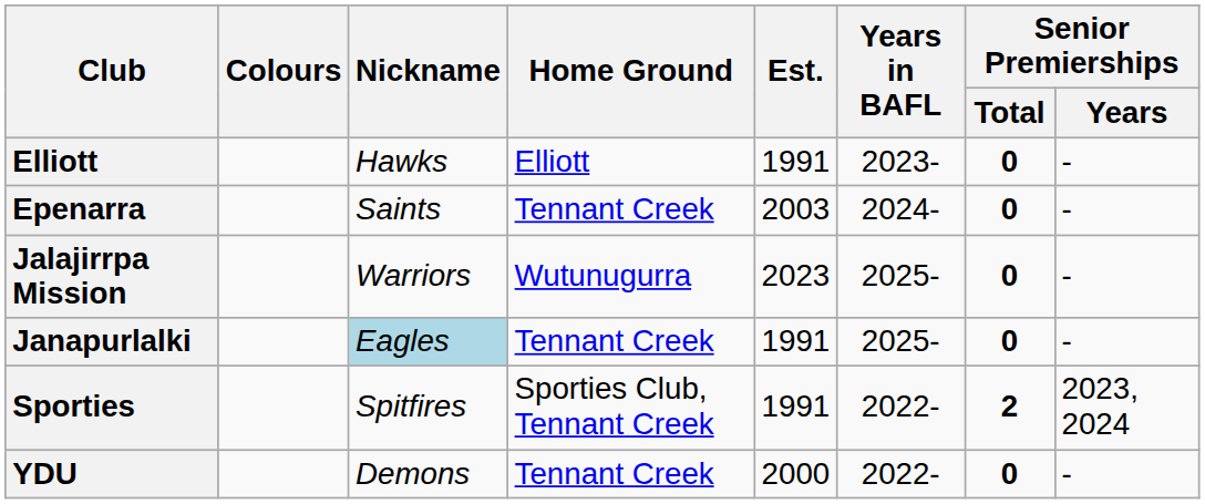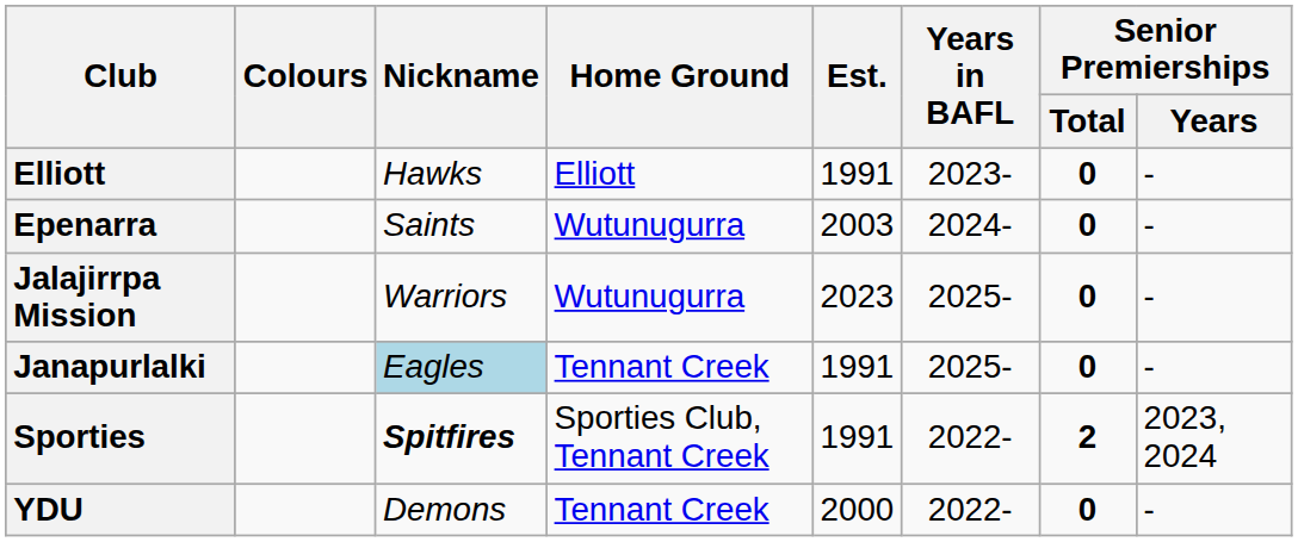 <table class="wikitable sortable" style="text-align:center; width:100%">
 <tr>
 <th rowspan="2">Club</th>
 <th rowspan="2">Colours</th>
 <th rowspan="2">Nickname</th>
 <th rowspan="2">Home Ground</th>
 <th rowspan="2">Est.</th>
 <th rowspan="2">Years in BAFL</th>
 <th colspan="2">Senior Premierships</th>
 </tr>
 <tr>
 <th>Total</th>
 <th>Years</th>
 </tr>
 <tr>
 <th style="text-align:left">Elliott</th>
 <td></td>
 <td align="left"><em>Hawks</em></td>
 <td align="left"><a href='#'>Elliott</a></td>
 <td>1991</td>
 <td>2023-</td>
 <td><strong>0</strong></td>
 <td align="left">-</td>
 </tr>
 <tr>
 <th style="text-align:left">Epenarra</th>
 <td></td>
 <td align="left"><em>Saints</em></td>
-<td align="left"><a href='#'>Tennant Creek</a></td>
+<td align="left"><a href='#'>Wutunugurra</a></td>
 <td>2003</td>
 <td>2024-</td>
 <td><strong>0</strong></td>
 <td align="left">-</td>
 </tr>
 <tr>
 <th style="text-align:left">Jalajirrpa Mission</th>
 <td></td>
 <td align="left"><em>Warriors</em></td>
 <td align="left"><a href='#'>Wutunugurra</a></td>
 <td>2023</td>
 <td>2025-</td>
 <td><strong>0</strong></td>
 <td align="left">-</td>
 </tr>
 <tr>
 <th style="text-align:left">Janapurlalki</th>
 <td></td>
 <td align="left" style="background: lightblue;"><em>Eagles</em></td>
 <td align="left"><a href='#'>Tennant Creek</a></td>
 <td>1991</td>
 <td>2025-</td>
 <td><strong>0</strong></td>
 <td align="left">-</td>
 </tr>
 <tr>
 <th style="text-align:left">Sporties</th>
 <td></td>
-<td align="left"><em>Spitfires</em></td>
+<td align="left"><strong><em>Spitfires</em></strong></td>
 <td align="left">Sporties Club, <a href='#'>Tennant Creek</a></td>
 <td>1991</td>
 <td>2022-</td>
 <td><strong>2</strong></td>
 <td align="left">2023, 2024</td>
 </tr>
 <tr>
 <th style="text-align:left">YDU</th>
 <td></td>
 <td align="left"><em>Demons</em></td>
 <td align="left"><a href='#'>Tennant Creek</a></td>
 <td>2000</td>
 <td>2022-</td>
 <td><strong>0</strong></td>
 <td align="left">-</td>
 </tr>
 </table>
